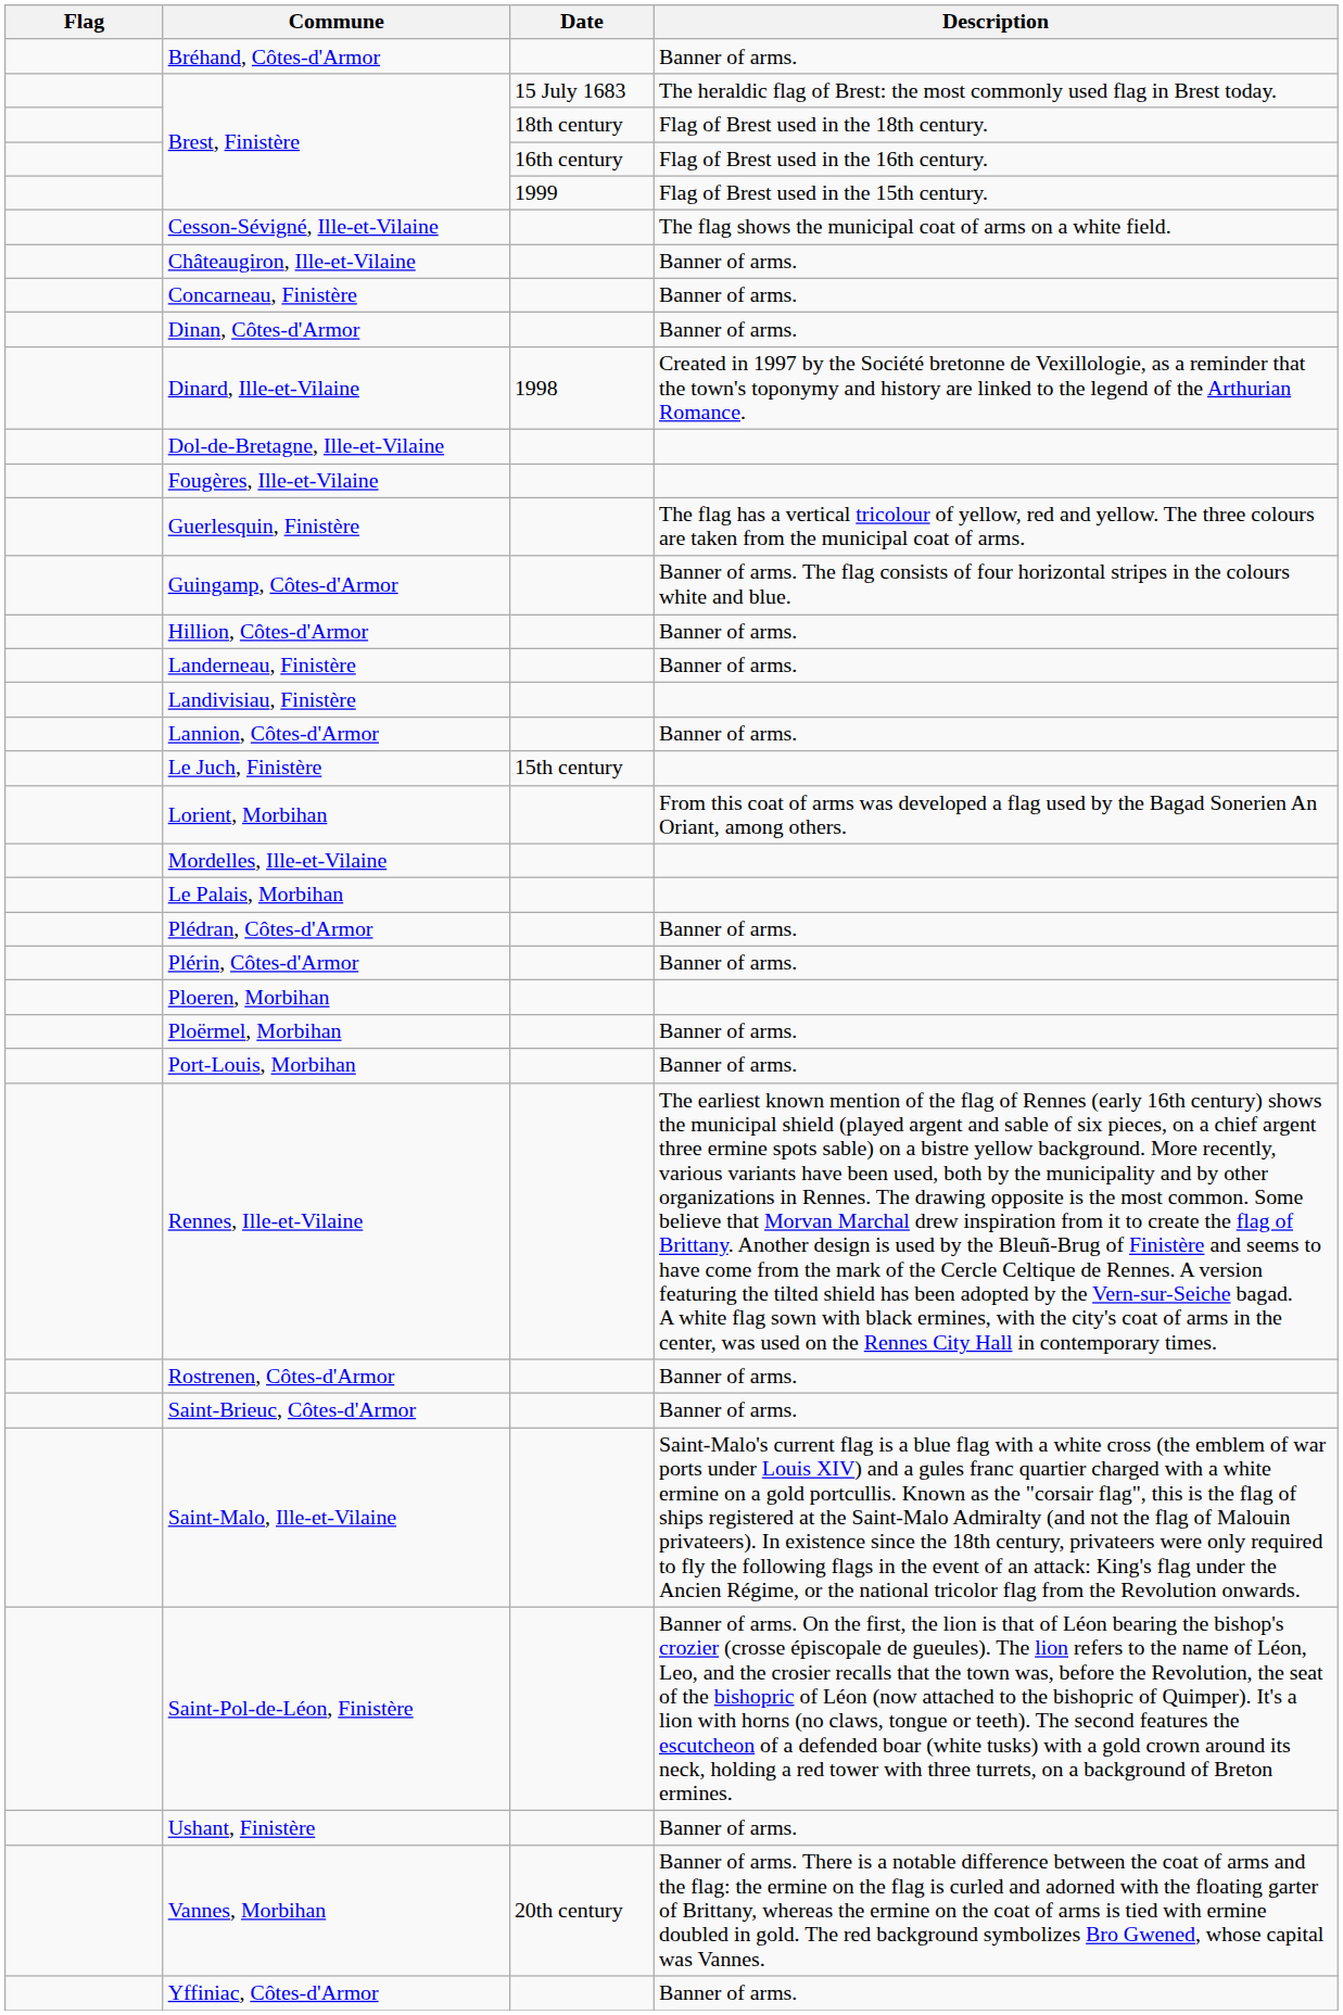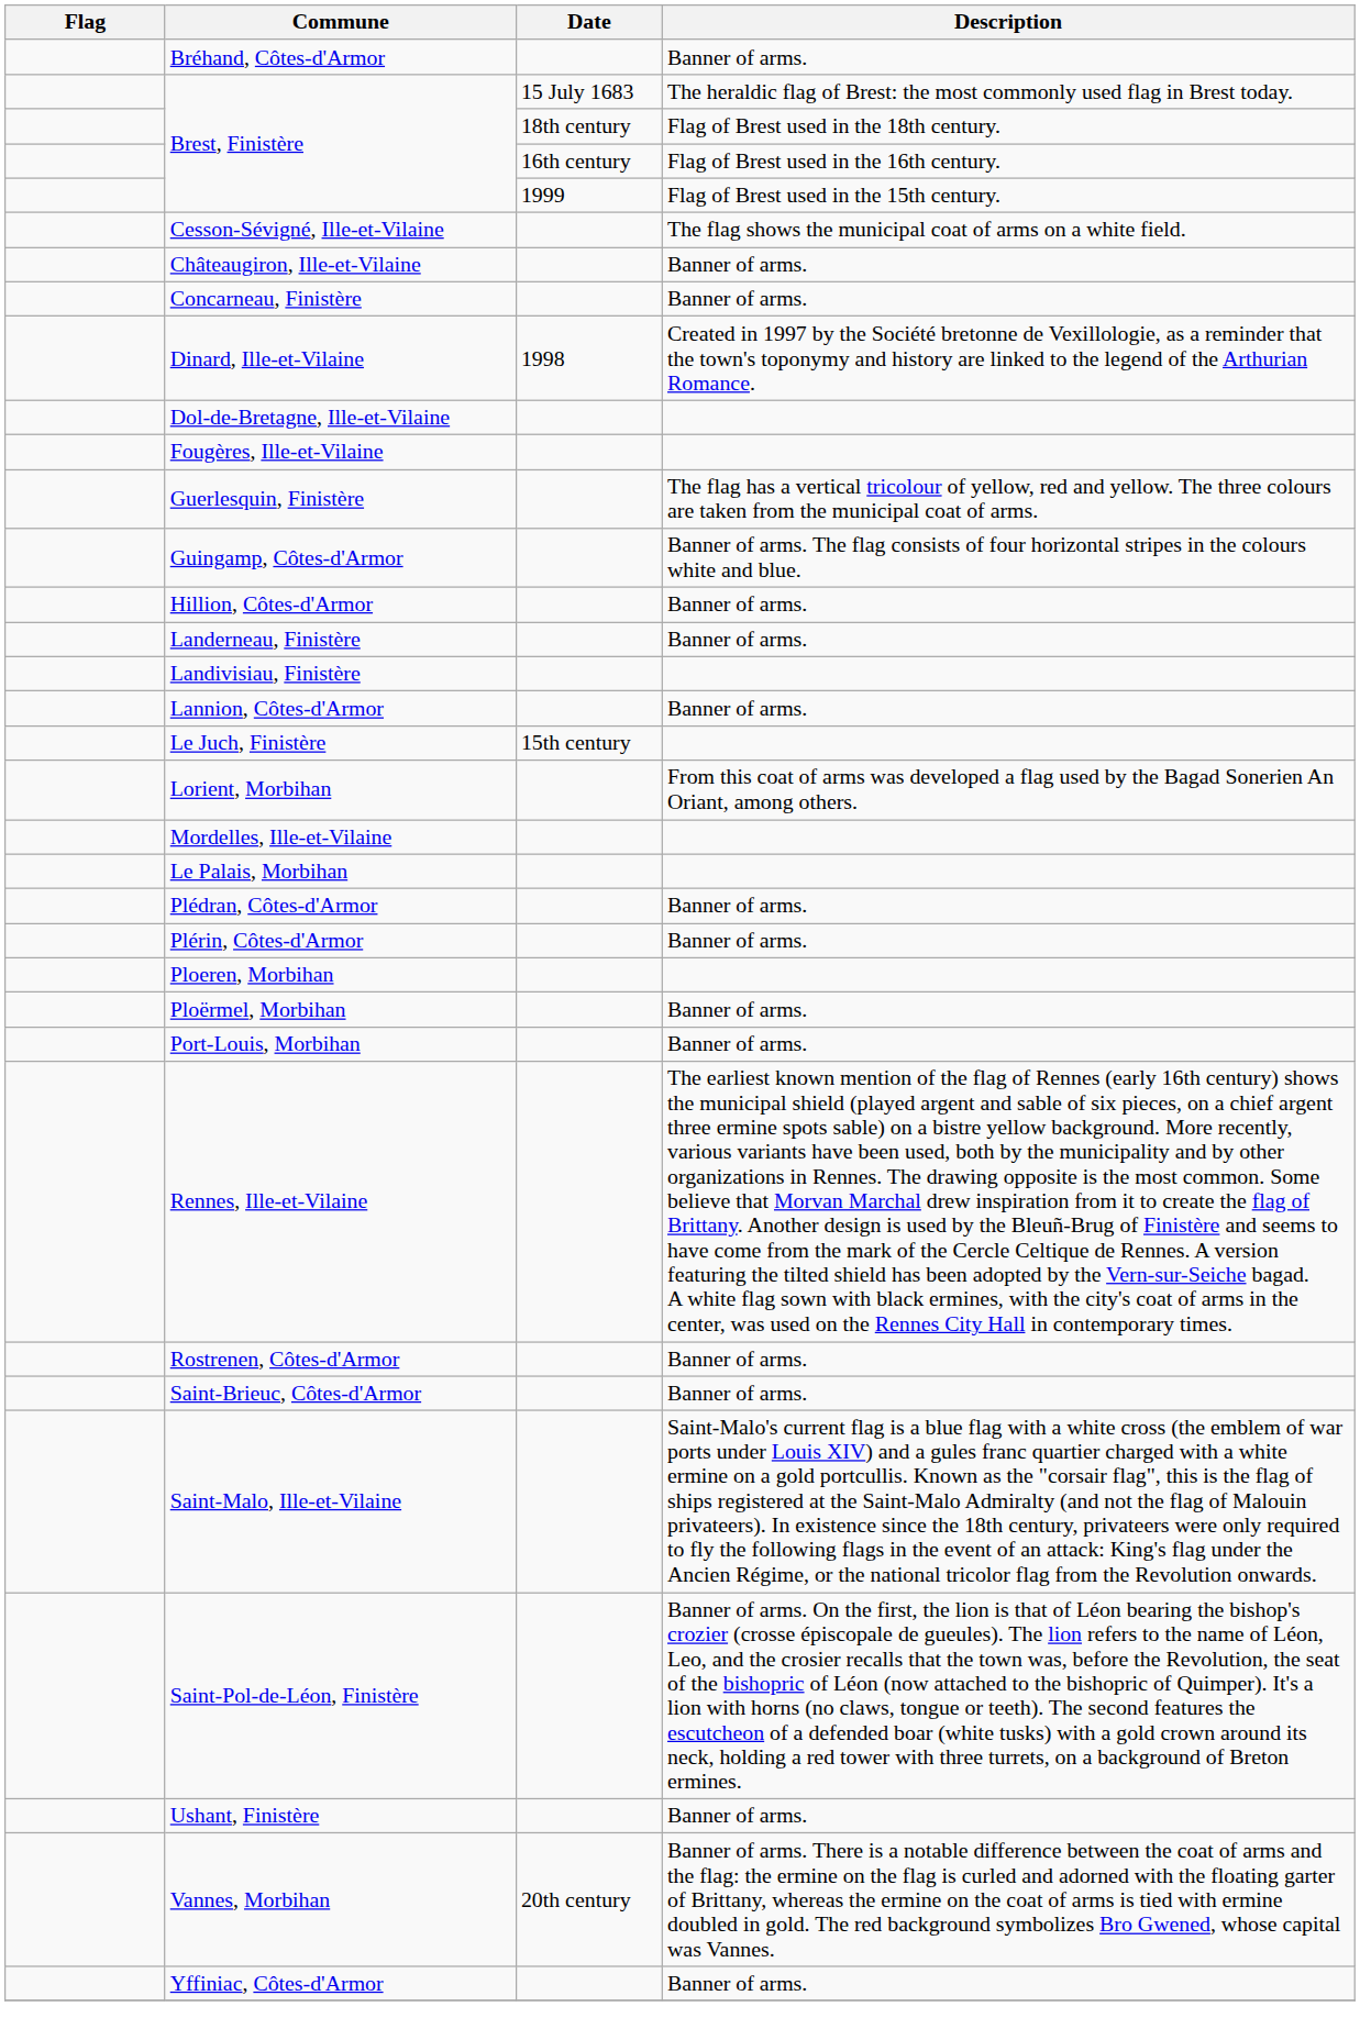 <table class="wikitable">
 <tr style="background:#efefef;">
 <th style="width:110px;">Flag</th>
 <th style="width:250px;">Commune</th>
 <th style="width:100px;">Date</th>
 <th style="width:500px;">Description</th>
 </tr>
 <tr>
 <td></td>
 <td><a href='#'>Bréhand</a>, <a href='#'>Côtes-d'Armor</a></td>
 <td></td>
 <td>Banner of arms.</td>
 </tr>
 <tr>
 <td></td>
 <td rowspan="4"><a href='#'>Brest</a>, <a href='#'>Finistère</a></td>
 <td>15 July 1683</td>
 <td>The heraldic flag of Brest: the most commonly used flag in Brest today.</td>
 </tr>
 <tr>
 <td></td>
 <td>18th century</td>
 <td>Flag of Brest used in the 18th century.</td>
 </tr>
 <tr>
 <td></td>
 <td>16th century</td>
 <td>Flag of Brest used in the 16th century.</td>
 </tr>
 <tr>
 <td></td>
 <td>1999</td>
 <td>Flag of Brest used in the 15th century.</td>
 </tr>
 <tr>
 <td></td>
 <td><a href='#'>Cesson-Sévigné</a>, <a href='#'>Ille-et-Vilaine</a></td>
 <td></td>
 <td>The flag shows the municipal coat of arms on a white field.</td>
 </tr>
 <tr>
 <td></td>
 <td><a href='#'>Châteaugiron</a>, <a href='#'>Ille-et-Vilaine</a></td>
 <td></td>
 <td>Banner of arms.</td>
 </tr>
 <tr>
 <td></td>
 <td><a href='#'>Concarneau</a>, <a href='#'>Finistère</a></td>
-<td></td>
-<td>Banner of arms.</td>
-</tr>
-<tr>
-<td></td>
-<td><a href='#'>Dinan</a>, <a href='#'>Côtes-d'Armor</a></td>
 <td></td>
 <td>Banner of arms.</td>
 </tr>
 <tr>
 <td></td>
 <td><a href='#'>Dinard</a>, <a href='#'>Ille-et-Vilaine</a></td>
 <td>1998</td>
 <td>Created in 1997 by the Société bretonne de Vexillologie, as a reminder that the town's toponymy and history are linked to the legend of the <a href='#'>Arthurian Romance</a>.</td>
 </tr>
 <tr>
 <td></td>
 <td><a href='#'>Dol-de-Bretagne</a>, <a href='#'>Ille-et-Vilaine</a></td>
 <td></td>
 <td></td>
 </tr>
 <tr>
 <td></td>
 <td><a href='#'>Fougères</a>, <a href='#'>Ille-et-Vilaine</a></td>
 <td></td>
 <td></td>
 </tr>
 <tr>
 <td></td>
 <td><a href='#'>Guerlesquin</a>, <a href='#'>Finistère</a></td>
 <td></td>
 <td>The flag has a vertical <a href='#'>tricolour</a> of yellow, red and yellow. The three colours are taken from the municipal coat of arms.</td>
 </tr>
 <tr>
 <td></td>
 <td><a href='#'>Guingamp</a>, <a href='#'>Côtes-d'Armor</a></td>
 <td></td>
 <td>Banner of arms. The flag consists of four horizontal stripes in the colours white and blue.</td>
 </tr>
 <tr>
 <td></td>
 <td><a href='#'>Hillion</a>, <a href='#'>Côtes-d'Armor</a></td>
 <td></td>
 <td>Banner of arms.</td>
 </tr>
 <tr>
 <td></td>
 <td><a href='#'>Landerneau</a>, <a href='#'>Finistère</a></td>
 <td></td>
 <td>Banner of arms.</td>
 </tr>
 <tr>
 <td></td>
 <td><a href='#'>Landivisiau</a>, <a href='#'>Finistère</a></td>
 <td></td>
 <td></td>
 </tr>
 <tr>
 <td></td>
 <td><a href='#'>Lannion</a>, <a href='#'>Côtes-d'Armor</a></td>
 <td></td>
 <td>Banner of arms.</td>
 </tr>
 <tr>
 <td></td>
 <td><a href='#'>Le Juch</a>, <a href='#'>Finistère</a></td>
 <td>15th century</td>
 <td></td>
 </tr>
 <tr>
 <td></td>
 <td><a href='#'>Lorient</a>, <a href='#'>Morbihan</a></td>
 <td></td>
 <td>From this coat of arms was developed a flag used by the Bagad Sonerien An Oriant, among others.</td>
 </tr>
 <tr>
 <td></td>
 <td><a href='#'>Mordelles</a>, <a href='#'>Ille-et-Vilaine</a></td>
 <td></td>
 <td></td>
 </tr>
 <tr>
 <td></td>
 <td><a href='#'>Le Palais</a>, <a href='#'>Morbihan</a></td>
 <td></td>
 <td></td>
 </tr>
 <tr>
 <td></td>
 <td><a href='#'>Plédran</a>, <a href='#'>Côtes-d'Armor</a></td>
 <td></td>
 <td>Banner of arms.</td>
 </tr>
 <tr>
 <td></td>
 <td><a href='#'>Plérin</a>, <a href='#'>Côtes-d'Armor</a></td>
 <td></td>
 <td>Banner of arms.</td>
 </tr>
 <tr>
 <td></td>
 <td><a href='#'>Ploeren</a>, <a href='#'>Morbihan</a></td>
 <td></td>
 <td></td>
 </tr>
 <tr>
 <td></td>
 <td><a href='#'>Ploërmel</a>, <a href='#'>Morbihan</a></td>
 <td></td>
 <td>Banner of arms.</td>
 </tr>
 <tr>
 <td></td>
 <td><a href='#'>Port-Louis</a>, <a href='#'>Morbihan</a></td>
 <td></td>
 <td>Banner of arms.</td>
 </tr>
 <tr>
 <td></td>
 <td><a href='#'>Rennes</a>, <a href='#'>Ille-et-Vilaine</a></td>
 <td></td>
 <td>The earliest known mention of the flag of Rennes (early 16th century) shows the municipal shield (played argent and sable of six pieces, on a chief argent three ermine spots sable) on a bistre yellow background. More recently, various variants have been used, both by the municipality and by other organizations in Rennes. The drawing opposite is the most common. Some believe that <a href='#'>Morvan Marchal</a> drew inspiration from it to create the <a href='#'>flag of Brittany</a>. Another design is used by the Bleuñ-Brug of <a href='#'>Finistère</a> and seems to have come from the mark of the Cercle Celtique de Rennes. A version featuring the tilted shield has been adopted by the <a href='#'>Vern-sur-Seiche</a> bagad.<br>A white flag sown with black ermines, with the city's coat of arms in the center, was used on the <a href='#'>Rennes City Hall</a> in contemporary times.</td>
 </tr>
 <tr>
 <td></td>
 <td><a href='#'>Rostrenen</a>, <a href='#'>Côtes-d'Armor</a></td>
 <td></td>
 <td>Banner of arms.</td>
 </tr>
 <tr>
 <td></td>
 <td><a href='#'>Saint-Brieuc</a>, <a href='#'>Côtes-d'Armor</a></td>
 <td></td>
 <td>Banner of arms.</td>
 </tr>
 <tr>
 <td></td>
 <td><a href='#'>Saint-Malo</a>, <a href='#'>Ille-et-Vilaine</a></td>
 <td></td>
 <td>Saint-Malo's current flag is a blue flag with a white cross (the emblem of war ports under <a href='#'>Louis XIV</a>) and a gules franc quartier charged with a white ermine on a gold portcullis. Known as the "corsair flag", this is the flag of ships registered at the Saint-Malo Admiralty (and not the flag of Malouin privateers). In existence since the 18th century, privateers were only required to fly the following flags in the event of an attack: King's flag under the Ancien Régime, or the national tricolor flag from the Revolution onwards.</td>
 </tr>
 <tr>
 <td></td>
 <td><a href='#'>Saint-Pol-de-Léon</a>, <a href='#'>Finistère</a></td>
 <td></td>
 <td>Banner of arms. On the first, the lion is that of Léon bearing the bishop's <a href='#'>crozier</a> (crosse épiscopale de gueules). The <a href='#'>lion</a> refers to the name of Léon, Leo, and the crosier recalls that the town was, before the Revolution, the seat of the <a href='#'>bishopric</a> of Léon (now attached to the bishopric of Quimper). It's a lion with horns (no claws, tongue or teeth). The second features the <a href='#'>escutcheon</a> of a defended boar (white tusks) with a gold crown around its neck, holding a red tower with three turrets, on a background of Breton ermines.</td>
 </tr>
 <tr>
 <td></td>
 <td><a href='#'>Ushant</a>, <a href='#'>Finistère</a></td>
 <td></td>
 <td>Banner of arms.</td>
 </tr>
 <tr>
 <td></td>
 <td><a href='#'>Vannes</a>, <a href='#'>Morbihan</a></td>
 <td>20th century</td>
 <td>Banner of arms. There is a notable difference between the coat of arms and the flag: the ermine on the flag is curled and adorned with the floating garter of Brittany, whereas the ermine on the coat of arms is tied with ermine doubled in gold. The red background symbolizes <a href='#'>Bro Gwened</a>, whose capital was Vannes.</td>
 </tr>
 <tr>
 <td></td>
 <td><a href='#'>Yffiniac</a>, <a href='#'>Côtes-d'Armor</a></td>
 <td></td>
 <td>Banner of arms.</td>
 </tr>
 <tr>
 </tr>
 </table>
